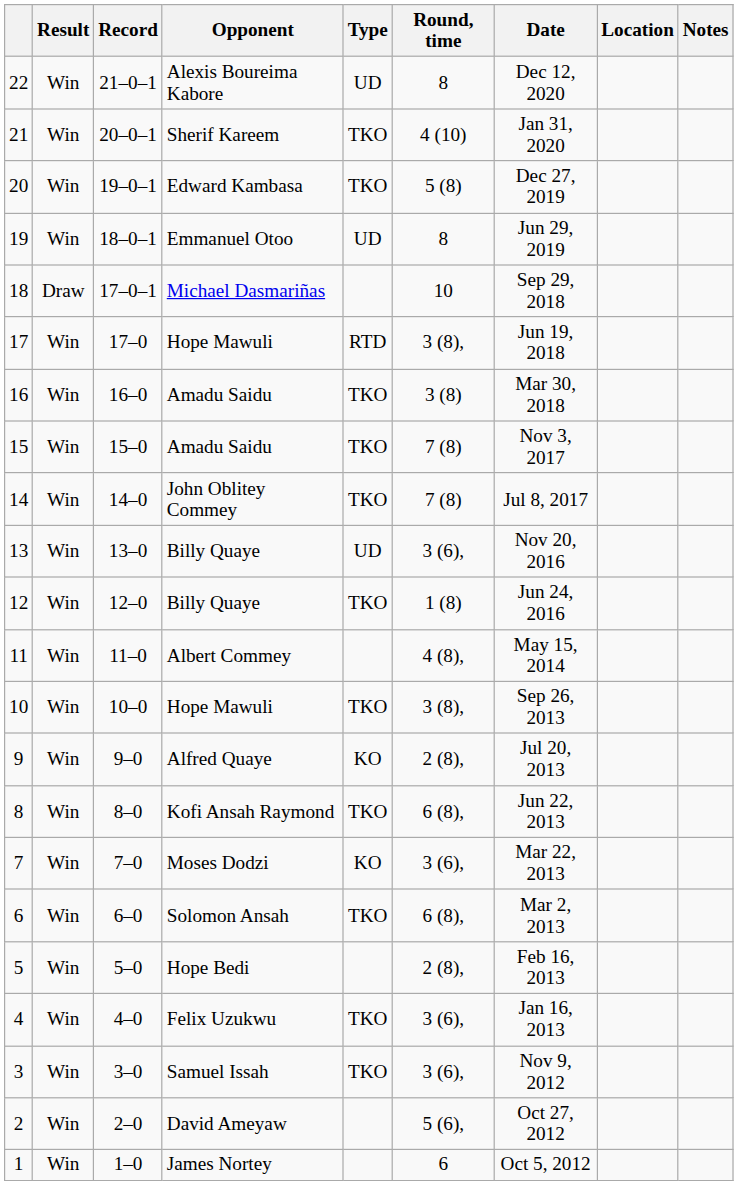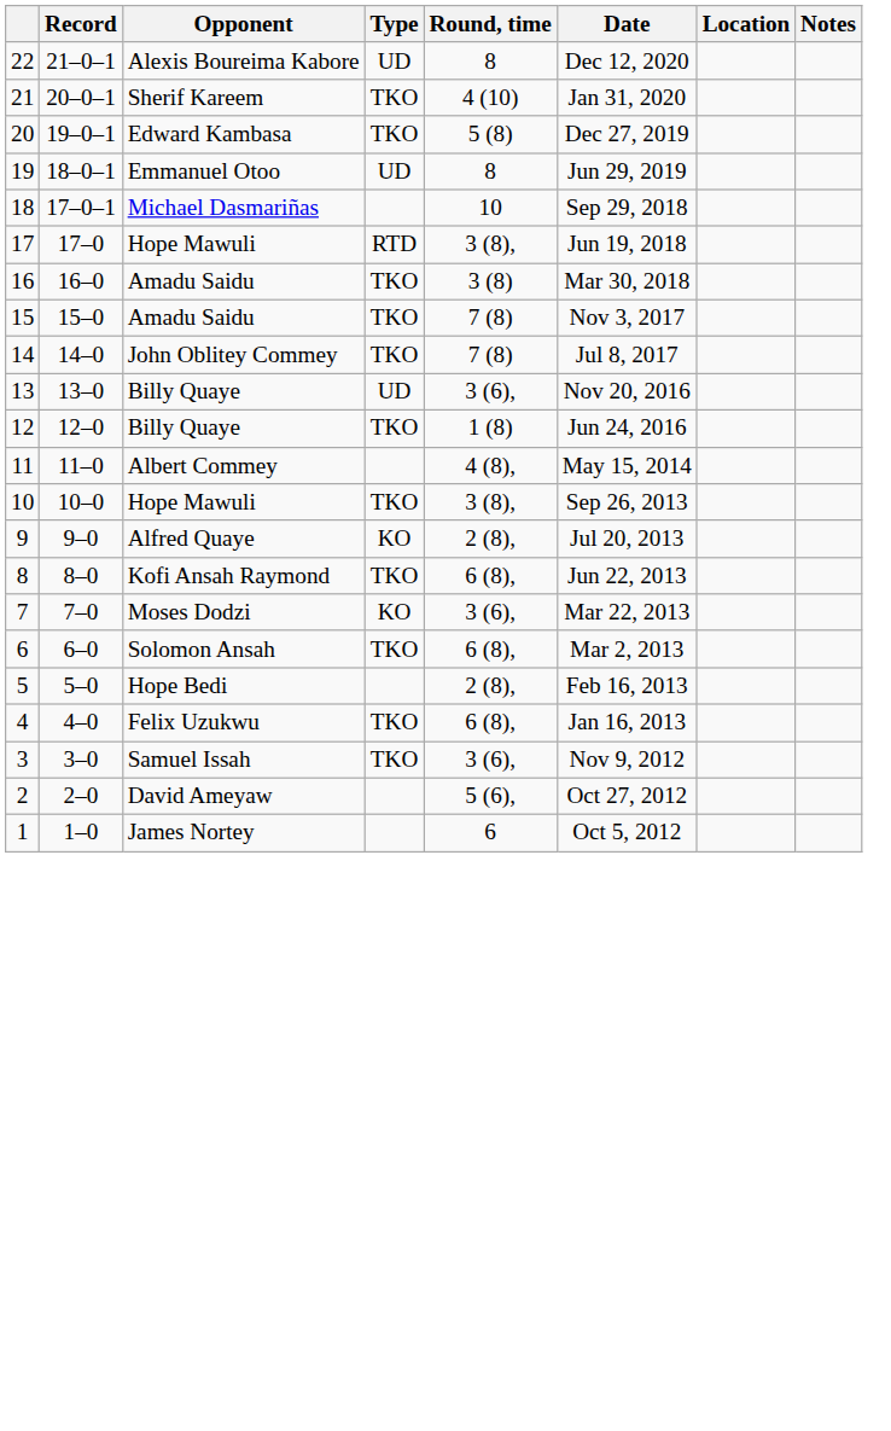 <table class="wikitable" style="text-align:center">
 <tr>
 <th></th>
-<th>Result</th>
 <th>Record</th>
 <th>Opponent</th>
 <th>Type</th>
 <th>Round, time</th>
 <th>Date</th>
 <th>Location</th>
 <th>Notes</th>
 </tr>
 <tr>
 <td>22</td>
-<td>Win</td>
 <td>21–0–1</td>
 <td style="text-align:left;"> Alexis Boureima Kabore</td>
 <td>UD</td>
 <td>8</td>
 <td>Dec 12, 2020</td>
 <td style="text-align:left;"> </td>
 <td></td>
 </tr>
 <tr>
 <td>21</td>
-<td>Win</td>
 <td>20–0–1</td>
 <td style="text-align:left;"> Sherif Kareem</td>
 <td>TKO</td>
 <td>4 (10)</td>
 <td>Jan 31, 2020</td>
 <td style="text-align:left;"> </td>
 <td style="text-align:left;"></td>
 </tr>
 <tr>
 <td>20</td>
-<td>Win</td>
 <td>19–0–1</td>
 <td style="text-align:left;"> Edward Kambasa</td>
 <td>TKO</td>
 <td>5 (8)</td>
 <td>Dec 27, 2019</td>
 <td style="text-align:left;"> </td>
 <td></td>
 </tr>
 <tr>
 <td>19</td>
-<td>Win</td>
 <td>18–0–1</td>
 <td style="text-align:left;"> Emmanuel Otoo</td>
 <td>UD</td>
 <td>8</td>
 <td>Jun 29, 2019</td>
 <td style="text-align:left;"> </td>
 <td></td>
 </tr>
 <tr>
 <td>18</td>
-<td>Draw</td>
 <td>17–0–1</td>
 <td style="text-align:left;"> <a href='#'>Michael Dasmariñas</a></td>
 <td></td>
 <td>10</td>
 <td>Sep 29, 2018</td>
 <td style="text-align:left;"> </td>
 <td></td>
 </tr>
 <tr>
 <td>17</td>
-<td>Win</td>
 <td>17–0</td>
 <td style="text-align:left;"> Hope Mawuli</td>
 <td>RTD</td>
 <td>3 (8), </td>
 <td>Jun 19, 2018</td>
 <td style="text-align:left;"> </td>
 <td></td>
 </tr>
 <tr>
 <td>16</td>
-<td>Win</td>
 <td>16–0</td>
 <td style="text-align:left;"> Amadu Saidu</td>
 <td>TKO</td>
 <td>3 (8)</td>
 <td>Mar 30, 2018</td>
 <td style="text-align:left;"> </td>
 <td></td>
 </tr>
 <tr>
 <td>15</td>
-<td>Win</td>
 <td>15–0</td>
 <td style="text-align:left;"> Amadu Saidu</td>
 <td>TKO</td>
 <td>7 (8)</td>
 <td>Nov 3, 2017</td>
 <td style="text-align:left;"> </td>
 <td></td>
 </tr>
 <tr>
 <td>14</td>
-<td>Win</td>
 <td>14–0</td>
 <td style="text-align:left;"> John Oblitey Commey</td>
 <td>TKO</td>
 <td>7 (8)</td>
 <td>Jul 8, 2017</td>
 <td style="text-align:left;"> </td>
 <td></td>
 </tr>
 <tr>
 <td>13</td>
-<td>Win</td>
 <td>13–0</td>
 <td style="text-align:left;"> Billy Quaye</td>
 <td>UD</td>
 <td>3 (6), </td>
 <td>Nov 20, 2016</td>
 <td style="text-align:left;"> </td>
 <td></td>
 </tr>
 <tr>
 <td>12</td>
-<td>Win</td>
 <td>12–0</td>
 <td style="text-align:left;"> Billy Quaye</td>
 <td>TKO</td>
 <td>1 (8)</td>
 <td>Jun 24, 2016</td>
 <td style="text-align:left;"> </td>
 <td></td>
 </tr>
 <tr>
 <td>11</td>
-<td>Win</td>
 <td>11–0</td>
 <td style="text-align:left;"> Albert Commey</td>
 <td></td>
 <td>4 (8), </td>
 <td>May 15, 2014</td>
 <td style="text-align:left;"> </td>
 <td></td>
 </tr>
 <tr>
 <td>10</td>
-<td>Win</td>
 <td>10–0</td>
 <td style="text-align:left;"> Hope Mawuli</td>
 <td>TKO</td>
 <td>3 (8), </td>
 <td>Sep 26, 2013</td>
 <td style="text-align:left;"> </td>
 <td></td>
 </tr>
 <tr>
 <td>9</td>
-<td>Win</td>
 <td>9–0</td>
 <td style="text-align:left;"> Alfred Quaye</td>
 <td>KO</td>
 <td>2 (8), </td>
 <td>Jul 20, 2013</td>
 <td style="text-align:left;"> </td>
 <td></td>
 </tr>
 <tr>
 <td>8</td>
-<td>Win</td>
 <td>8–0</td>
 <td style="text-align:left;"> Kofi Ansah Raymond</td>
 <td>TKO</td>
 <td>6 (8), </td>
 <td>Jun 22, 2013</td>
 <td style="text-align:left;"> </td>
 <td></td>
 </tr>
 <tr>
 <td>7</td>
-<td>Win</td>
 <td>7–0</td>
 <td style="text-align:left;"> Moses Dodzi</td>
 <td>KO</td>
 <td>3 (6), </td>
 <td>Mar 22, 2013</td>
 <td style="text-align:left;"> </td>
 <td></td>
 </tr>
 <tr>
 <td>6</td>
-<td>Win</td>
 <td>6–0</td>
 <td style="text-align:left;"> Solomon Ansah</td>
 <td>TKO</td>
 <td>6 (8), </td>
 <td>Mar 2, 2013</td>
 <td style="text-align:left;"> </td>
 <td></td>
 </tr>
 <tr>
 <td>5</td>
-<td>Win</td>
 <td>5–0</td>
 <td style="text-align:left;"> Hope Bedi</td>
 <td></td>
 <td>2 (8), </td>
 <td>Feb 16, 2013</td>
 <td style="text-align:left;"> </td>
 <td></td>
 </tr>
 <tr>
 <td>4</td>
-<td>Win</td>
 <td>4–0</td>
 <td style="text-align:left;"> Felix Uzukwu</td>
 <td>TKO</td>
-<td>3 (6), </td>
+<td>6 (8), </td>
 <td>Jan 16, 2013</td>
 <td style="text-align:left;"> </td>
 <td></td>
 </tr>
 <tr>
 <td>3</td>
-<td>Win</td>
 <td>3–0</td>
 <td style="text-align:left;"> Samuel Issah</td>
 <td>TKO</td>
 <td>3 (6), </td>
 <td>Nov 9, 2012</td>
 <td style="text-align:left;"> </td>
 <td></td>
 </tr>
 <tr>
 <td>2</td>
-<td>Win</td>
 <td>2–0</td>
 <td style="text-align:left;"> David Ameyaw</td>
 <td></td>
 <td>5 (6), </td>
 <td>Oct 27, 2012</td>
 <td style="text-align:left;"> </td>
 <td></td>
 </tr>
 <tr>
 <td>1</td>
-<td>Win</td>
 <td>1–0</td>
 <td style="text-align:left;"> James Nortey</td>
 <td></td>
 <td>6</td>
 <td>Oct 5, 2012</td>
 <td style="text-align:left;"> </td>
 <td></td>
 </tr>
 </table>
